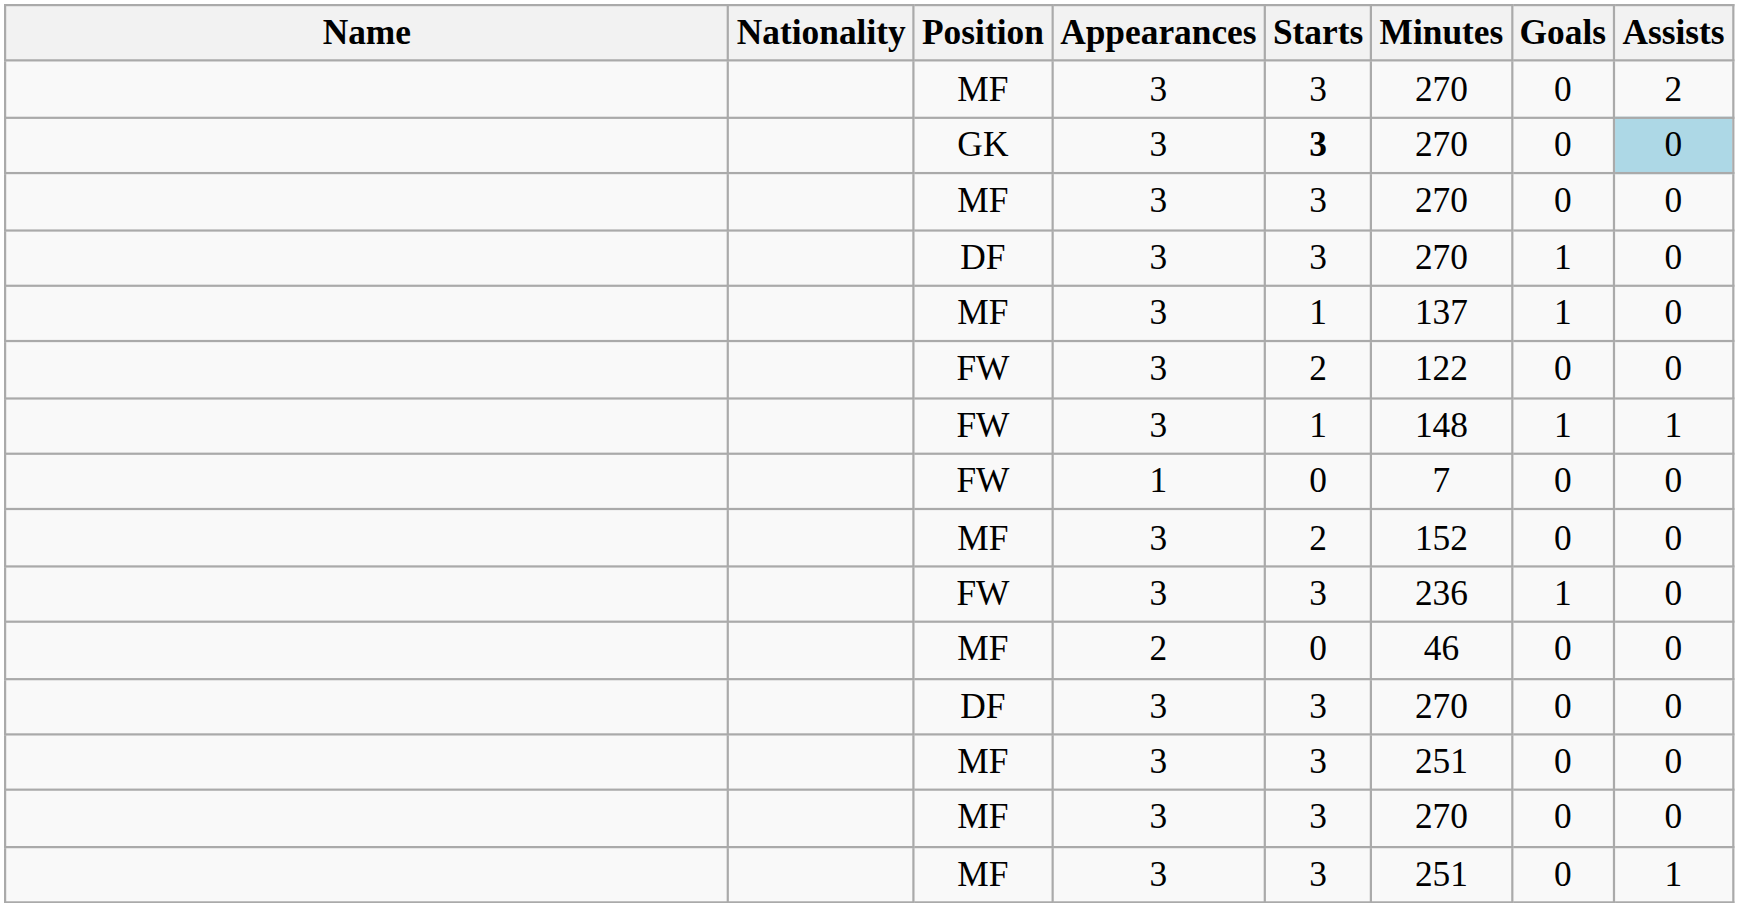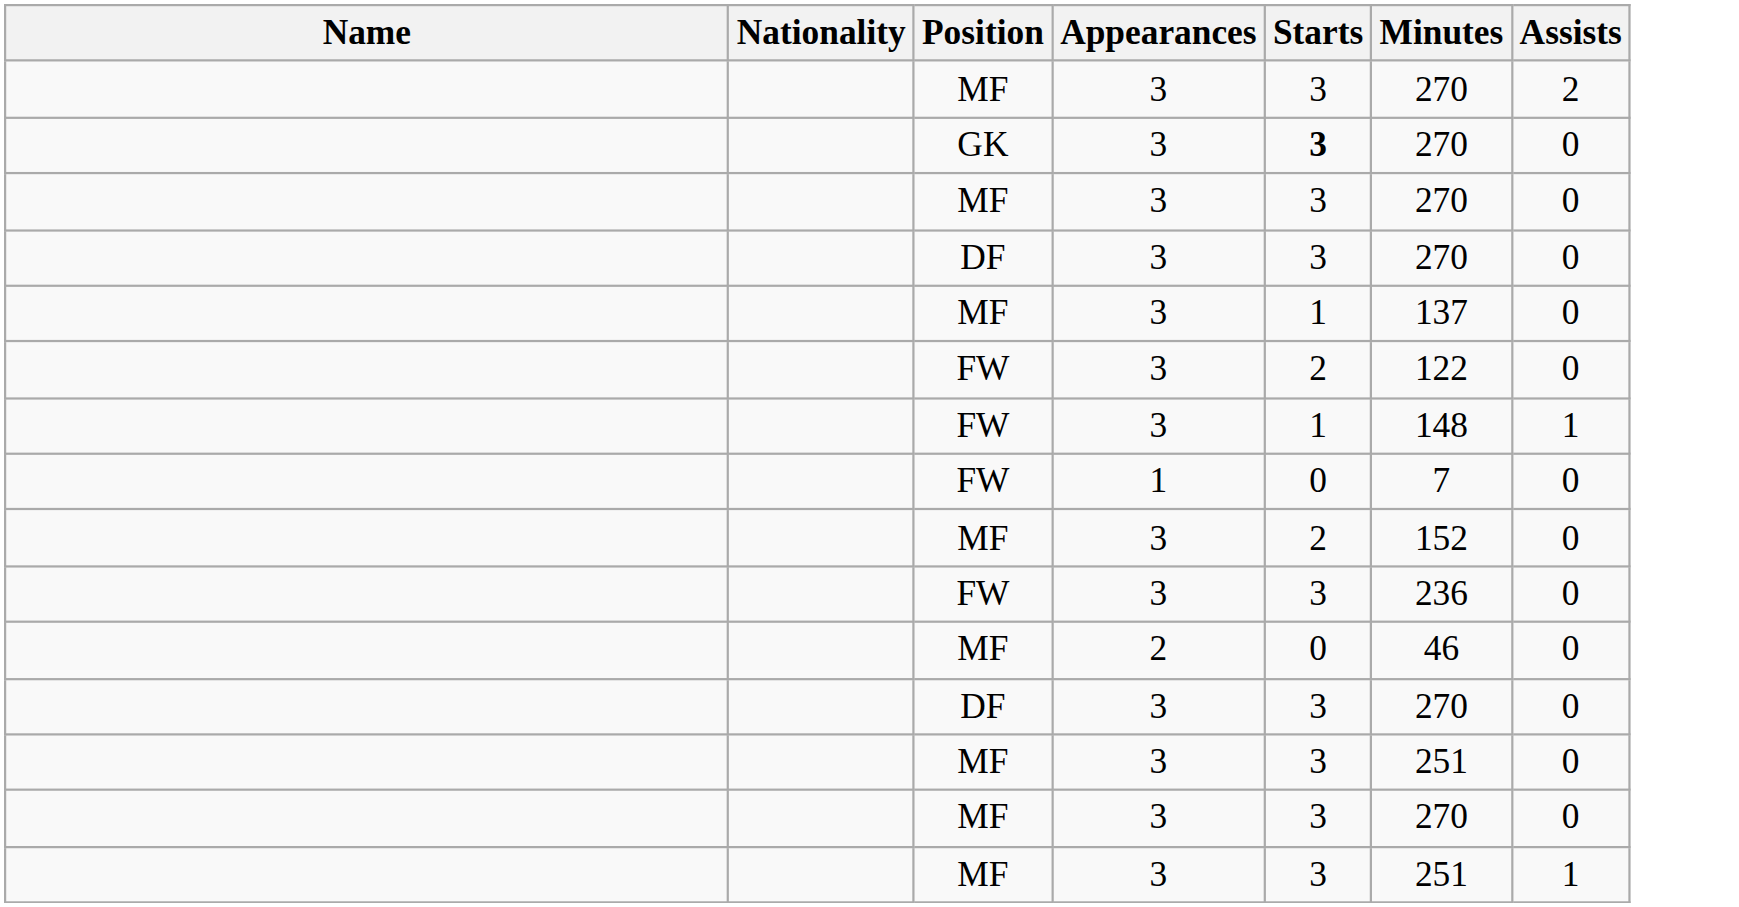 <table class="wikitable sortable" style="text-align: center;">
 <tr>
 <th style="width:20em">Name</th>
 <th>Nationality</th>
 <th>Position</th>
 <th>Appearances</th>
 <th>Starts</th>
 <th>Minutes</th>
-<th>Goals</th>
 <th>Assists</th>
 </tr>
 <tr>
 <td align="left"></td>
 <td align="left"></td>
 <td>MF</td>
 <td>3</td>
 <td>3</td>
 <td>270</td>
-<td>0</td>
 <td>2</td>
 </tr>
 <tr>
 <td align="left"></td>
 <td align="left"></td>
 <td>GK</td>
 <td>3</td>
 <td><strong>3</strong></td>
 <td>270</td>
 <td>0</td>
-<td style="background: lightblue;">0</td>
 </tr>
 <tr>
 <td align="left"></td>
 <td align="left"></td>
 <td>MF</td>
 <td>3</td>
 <td>3</td>
 <td>270</td>
 <td>0</td>
-<td>0</td>
 </tr>
 <tr>
 <td align="left"></td>
 <td align="left"></td>
 <td>DF</td>
 <td>3</td>
 <td>3</td>
 <td>270</td>
-<td>1</td>
 <td>0</td>
 </tr>
 <tr>
 <td align="left"></td>
 <td align="left"></td>
 <td>MF</td>
 <td>3</td>
 <td>1</td>
 <td>137</td>
-<td>1</td>
 <td>0</td>
 </tr>
 <tr>
 <td align="left"></td>
 <td align="left"></td>
 <td>FW</td>
 <td>3</td>
 <td>2</td>
 <td>122</td>
 <td>0</td>
-<td>0</td>
 </tr>
 <tr>
 <td align="left"></td>
 <td align="left"></td>
 <td>FW</td>
 <td>3</td>
 <td>1</td>
 <td>148</td>
-<td>1</td>
 <td>1</td>
 </tr>
 <tr>
 <td align="left"></td>
 <td align="left"></td>
 <td>FW</td>
 <td>1</td>
 <td>0</td>
 <td>7</td>
 <td>0</td>
-<td>0</td>
 </tr>
 <tr>
 <td align="left"></td>
 <td align="left"></td>
 <td>MF</td>
 <td>3</td>
 <td>2</td>
 <td>152</td>
 <td>0</td>
-<td>0</td>
 </tr>
 <tr>
 <td align="left"></td>
 <td align="left"></td>
 <td>FW</td>
 <td>3</td>
 <td>3</td>
 <td>236</td>
-<td>1</td>
 <td>0</td>
 </tr>
 <tr>
 <td align="left"></td>
 <td align="left"></td>
 <td>MF</td>
 <td>2</td>
 <td>0</td>
 <td>46</td>
 <td>0</td>
-<td>0</td>
 </tr>
 <tr>
 <td align="left"></td>
 <td align="left"></td>
 <td>DF</td>
 <td>3</td>
 <td>3</td>
 <td>270</td>
-<td>0</td>
 <td>0</td>
 </tr>
 <tr>
 <td align="left"></td>
 <td align="left"></td>
 <td>MF</td>
 <td>3</td>
 <td>3</td>
 <td>251</td>
 <td>0</td>
-<td>0</td>
 </tr>
 <tr>
 <td align="left"></td>
 <td align="left"></td>
 <td>MF</td>
 <td>3</td>
 <td>3</td>
 <td>270</td>
 <td>0</td>
-<td>0</td>
 </tr>
 <tr>
 <td align="left"></td>
 <td align="left"></td>
 <td>MF</td>
 <td>3</td>
 <td>3</td>
 <td>251</td>
-<td>0</td>
 <td>1</td>
 </tr>
 </table>
